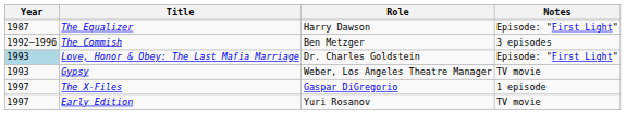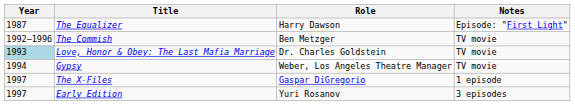 <table class="wikitable sortable">
 <tr>
 <th>Year</th>
 <th>Title</th>
 <th>Role</th>
 <th>Notes</th>
 </tr>
 <tr>
 <td>1987</td>
 <td><em><a href='#'>The Equalizer</a></em></td>
 <td>Harry Dawson</td>
 <td>Episode: "<a href='#'>First Light</a>"</td>
 </tr>
 <tr>
 <td>1992–1996</td>
 <td><em><a href='#'>The Commish</a></em></td>
 <td>Ben Metzger</td>
-<td>3 episodes</td>
+<td>TV movie</td>
 </tr>
 <tr>
 <td style="background: lightblue;">1993</td>
 <td><em><a href='#'>Love, Honor & Obey: The Last Mafia Marriage</a></em></td>
 <td>Dr. Charles Goldstein</td>
-<td>Episode: "<a href='#'>First Light</a>"</td>
+<td>TV movie</td>
 </tr>
 <tr>
-<td>1993</td>
+<td>1994</td>
 <td><em><a href='#'>Gypsy</a></em></td>
 <td>Weber, Los Angeles Theatre Manager</td>
 <td>TV movie</td>
 </tr>
 <tr>
 <td>1997</td>
 <td><em><a href='#'>The X-Files</a></em></td>
 <td><a href='#'>Gaspar DiGregorio</a></td>
 <td>1 episode</td>
 </tr>
 <tr>
 <td>1997</td>
 <td><em><a href='#'>Early Edition</a></em></td>
 <td>Yuri Rosanov</td>
-<td>TV movie</td>
+<td>3 episodes</td>
 </tr>
 </table>
